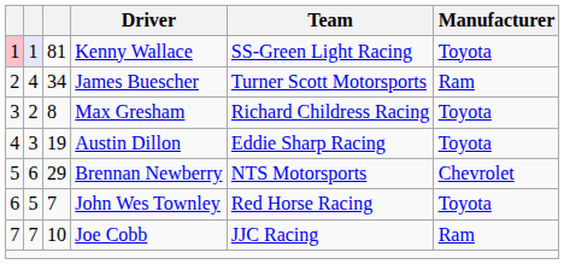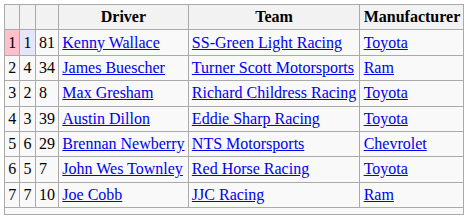 <table class="wikitable sortable" border="1">
 <tr>
 <th scope="col"></th>
 <th scope="col"></th>
 <th scope="col"></th>
 <th scope="col">Driver</th>
 <th scope="col">Team</th>
 <th scope="col">Manufacturer</th>
 </tr>
 <tr>
 <td scope="row" style="background: pink;">1</td>
 <td style="background: lavender;">1</td>
 <td>81</td>
 <td><a href='#'>Kenny Wallace</a></td>
 <td><a href='#'>SS-Green Light Racing</a></td>
 <td><a href='#'>Toyota</a></td>
 </tr>
 <tr>
 <td scope="row">2</td>
 <td>4</td>
 <td>34</td>
 <td><a href='#'>James Buescher</a></td>
 <td><a href='#'>Turner Scott Motorsports</a></td>
 <td><a href='#'>Ram</a></td>
 </tr>
 <tr>
 <td scope="row">3</td>
 <td>2</td>
 <td>8</td>
 <td><a href='#'>Max Gresham</a></td>
 <td><a href='#'>Richard Childress Racing</a></td>
 <td><a href='#'>Toyota</a></td>
 </tr>
 <tr>
 <td scope="row">4</td>
 <td>3</td>
-<td>19</td>
+<td>39</td>
 <td><a href='#'>Austin Dillon</a></td>
 <td><a href='#'>Eddie Sharp Racing</a></td>
 <td><a href='#'>Toyota</a></td>
 </tr>
 <tr>
 <td scope="row">5</td>
 <td>6</td>
 <td>29</td>
 <td><a href='#'>Brennan Newberry</a></td>
 <td><a href='#'>NTS Motorsports</a></td>
 <td><a href='#'>Chevrolet</a></td>
 </tr>
 <tr>
 <td scope="row">6</td>
 <td>5</td>
 <td>7</td>
 <td><a href='#'>John Wes Townley</a></td>
 <td><a href='#'>Red Horse Racing</a></td>
 <td><a href='#'>Toyota</a></td>
 </tr>
 <tr>
 <td scope="row">7</td>
 <td>7</td>
 <td>10</td>
 <td><a href='#'>Joe Cobb</a></td>
 <td><a href='#'>JJC Racing</a></td>
 <td><a href='#'>Ram</a></td>
 </tr>
 <tr class="sortbottom">
 <td colspan="7"></td>
 </tr>
 </table>
